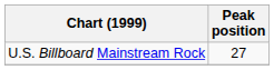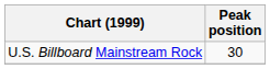 <table class="wikitable sortable">
 <tr>
 <th>Chart (1999)</th>
 <th>Peak<br>position</th>
 </tr>
 <tr>
 <td>U.S. <em>Billboard</em> <a href='#'>Mainstream Rock</a></td>
-<td style="text-align:center;">27</td>
+<td style="text-align:center;">30</td>
 </tr>
 <tr>
 </tr>
 </table>
